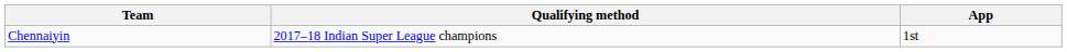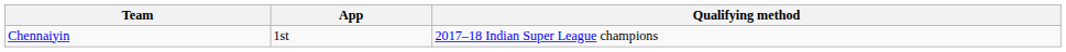 <table class="wikitable" style="table-layout:fixed;width:100%;">
 <tr>
 <th width=25%>Team</th>
+<th width=15%>App </th>
 <th width=60%>Qualifying method</th>
-<th width=15%>App </th>
 </tr>
 <tr>
 <td> <a href='#'>Chennaiyin</a></td>
+<td>1st</td>
 <td><a href='#'>2017–18 Indian Super League</a> champions</td>
-<td>1st</td>
 </tr>
 </table>
